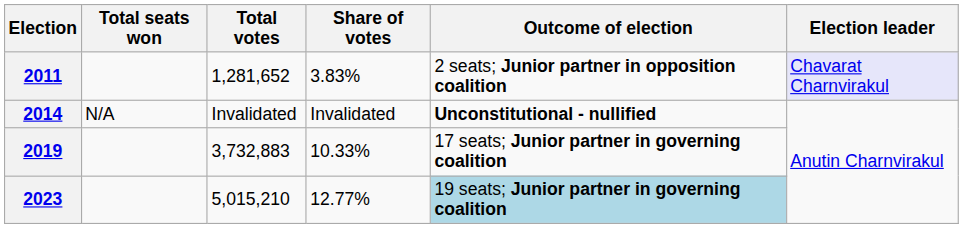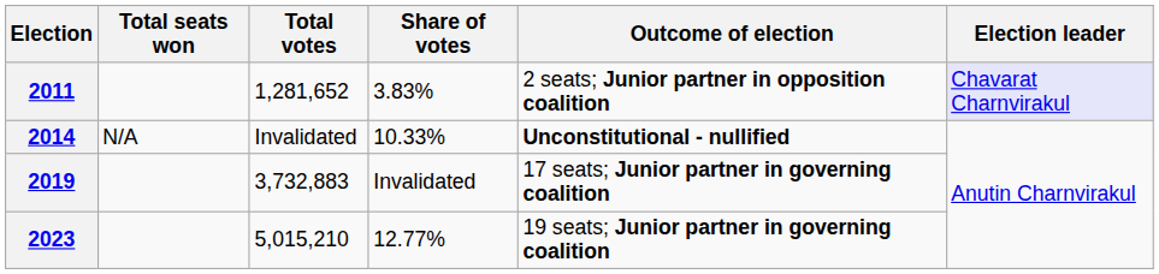 <table class="wikitable">
 <tr>
 <th>Election</th>
 <th>Total seats won</th>
 <th>Total votes</th>
 <th>Share of votes</th>
 <th>Outcome of election</th>
 <th>Election leader</th>
 </tr>
 <tr>
 <th><a href='#'>2011</a></th>
 <td></td>
 <td>1,281,652</td>
 <td>3.83%</td>
 <td>2 seats; <strong>Junior partner in opposition coalition</strong></td>
 <td style="background: lavender;"><a href='#'>Chavarat Charnvirakul</a></td>
 </tr>
 <tr>
 <th><a href='#'>2014</a></th>
 <td>N/A</td>
 <td>Invalidated</td>
-<td>Invalidated</td>
+<td>10.33%</td>
 <td><strong>Unconstitutional - nullified</strong></td>
 <td rowspan="3"><a href='#'>Anutin Charnvirakul</a></td>
 </tr>
 <tr>
 <th><a href='#'>2019</a></th>
 <td></td>
 <td>3,732,883</td>
-<td>10.33%</td>
+<td>Invalidated</td>
 <td>17 seats; <strong>Junior partner in governing coalition</strong></td>
 </tr>
 <tr>
 <th><a href='#'>2023</a></th>
 <td></td>
 <td>5,015,210</td>
 <td>12.77%</td>
-<td style="background: lightblue;">19 seats; <strong>Junior partner in governing coalition</strong></td>
+<td>19 seats; <strong>Junior partner in governing coalition</strong></td>
 </tr>
 </table>
